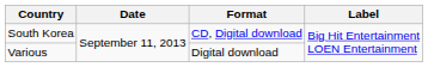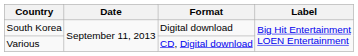 <table class="wikitable">
 <tr>
 <th>Country</th>
 <th>Date</th>
 <th>Format</th>
 <th>Label</th>
 </tr>
 <tr>
 <td>South Korea</td>
 <td rowspan="2">September 11, 2013</td>
-<td><a href='#'>CD</a>, <a href='#'>Digital download</a></td>
+<td>Digital download</td>
 <td rowspan="3"><a href='#'>Big Hit Entertainment</a><br><a href='#'>LOEN Entertainment</a></td>
 </tr>
 <tr>
 <td>Various</td>
-<td>Digital download</td>
+<td><a href='#'>CD</a>, <a href='#'>Digital download</a></td>
 </tr>
 </table>
